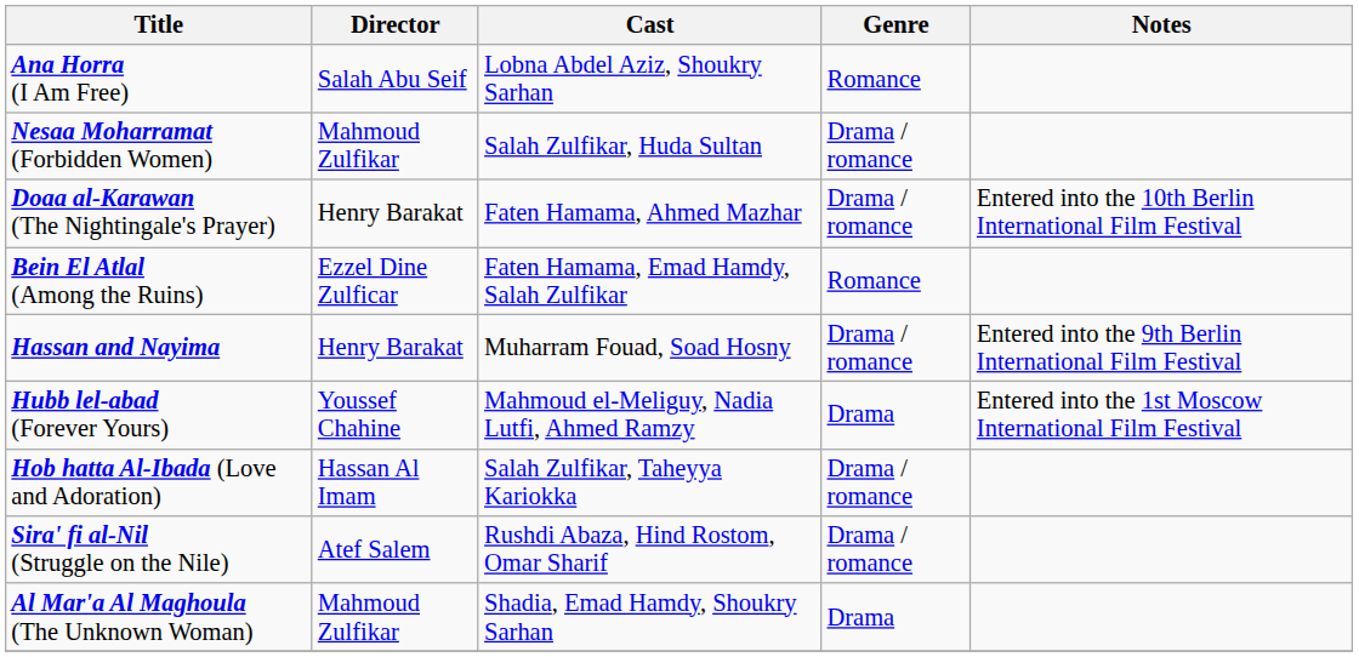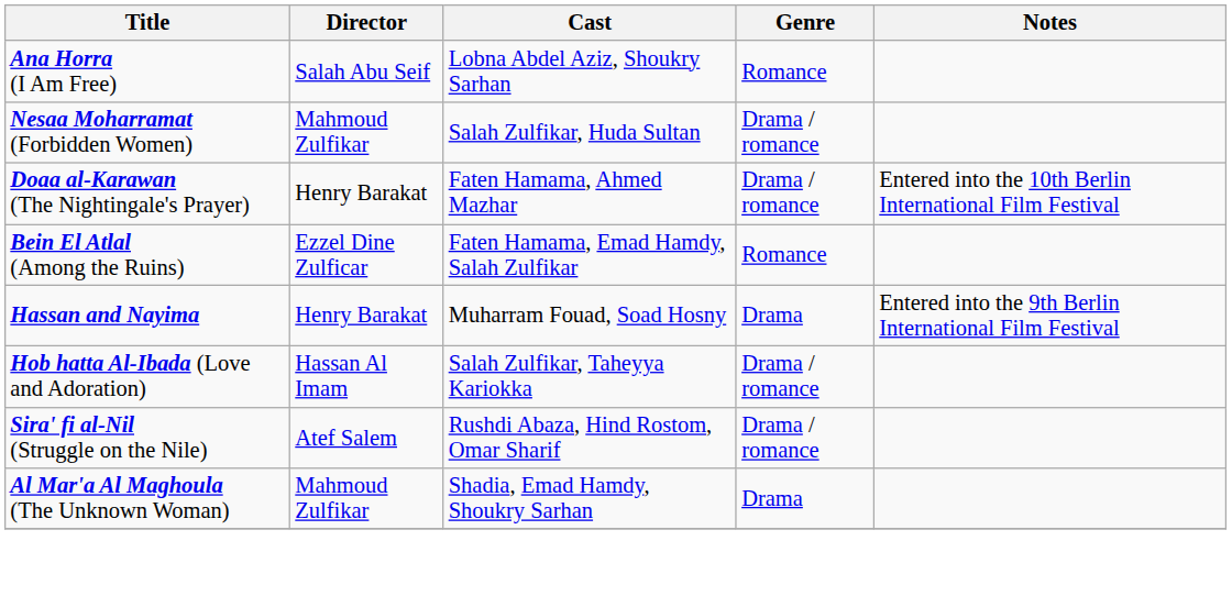 <table class="wikitable">
 <tr>
 <th>Title</th>
 <th>Director</th>
 <th>Cast</th>
 <th>Genre</th>
 <th>Notes</th>
 </tr>
 <tr>
 <td><strong><em><a href='#'>Ana Horra</a></em></strong><br>(I Am Free)</td>
 <td><a href='#'>Salah Abu Seif</a></td>
 <td><a href='#'>Lobna Abdel Aziz</a>, <a href='#'>Shoukry Sarhan</a></td>
 <td><a href='#'>Romance</a></td>
 <td></td>
 </tr>
 <tr>
 <td><strong><em><a href='#'>Nesaa Moharramat</a></em></strong> (Forbidden Women)</td>
 <td><a href='#'>Mahmoud Zulfikar</a></td>
 <td><a href='#'>Salah Zulfikar</a>, <a href='#'>Huda Sultan</a></td>
 <td><a href='#'>Drama</a> / <a href='#'>romance</a></td>
 <td></td>
 </tr>
 <tr>
 <td><strong><em><a href='#'>Doaa al-Karawan</a></em></strong><br>(The Nightingale's Prayer)</td>
 <td>Henry Barakat</td>
 <td><a href='#'>Faten Hamama</a>, <a href='#'>Ahmed Mazhar</a></td>
 <td><a href='#'>Drama</a> / <a href='#'>romance</a></td>
 <td>Entered into the <a href='#'>10th Berlin International Film Festival</a></td>
 </tr>
 <tr>
 <td><strong><em><a href='#'>Bein El Atlal</a></em></strong><br>(Among the Ruins)</td>
 <td><a href='#'>Ezzel Dine Zulficar</a></td>
 <td><a href='#'>Faten Hamama</a>, <a href='#'>Emad Hamdy</a>, <a href='#'>Salah Zulfikar</a></td>
 <td><a href='#'>Romance</a></td>
 <td></td>
 </tr>
 <tr>
 <td><strong><em><a href='#'>Hassan and Nayima</a></em></strong></td>
 <td><a href='#'>Henry Barakat</a></td>
 <td>Muharram Fouad, <a href='#'>Soad Hosny</a></td>
-<td><a href='#'>Drama</a> / <a href='#'>romance</a></td>
+<td><a href='#'>Drama</a></td>
 <td>Entered into the <a href='#'>9th Berlin International Film Festival</a></td>
-</tr>
-<tr>
-<td><strong><em><a href='#'>Hubb lel-abad</a></em></strong><br>(Forever Yours)</td>
-<td><a href='#'>Youssef Chahine</a></td>
-<td><a href='#'>Mahmoud el-Meliguy</a>, <a href='#'>Nadia Lutfi</a>, <a href='#'>Ahmed Ramzy</a></td>
-<td><a href='#'>Drama</a></td>
-<td>Entered into the <a href='#'>1st Moscow International Film Festival</a></td>
 </tr>
 <tr>
 <td><strong><em><a href='#'>Hob hatta Al-Ibada</a></em></strong> (Love and Adoration)</td>
 <td><a href='#'>Hassan Al Imam</a></td>
 <td><a href='#'>Salah Zulfikar</a>, <a href='#'>Taheyya Kariokka</a></td>
 <td><a href='#'>Drama</a> / <a href='#'>romance</a></td>
 <td></td>
 </tr>
 <tr>
 <td><strong><em><a href='#'>Sira' fi al-Nil</a></em></strong><br> (Struggle on the Nile)</td>
 <td><a href='#'>Atef Salem</a></td>
 <td><a href='#'>Rushdi Abaza</a>, <a href='#'>Hind Rostom</a>, <a href='#'>Omar Sharif</a></td>
 <td><a href='#'>Drama</a> / <a href='#'>romance</a></td>
 <td></td>
 </tr>
 <tr>
 <td><strong><em><a href='#'>Al Mar'a Al Maghoula</a></em></strong><br> (The Unknown Woman)</td>
 <td><a href='#'>Mahmoud Zulfikar</a></td>
 <td><a href='#'>Shadia</a>, <a href='#'>Emad Hamdy</a>, <a href='#'>Shoukry Sarhan</a></td>
 <td><a href='#'>Drama</a></td>
 <td></td>
 </tr>
 <tr>
 </tr>
 </table>
